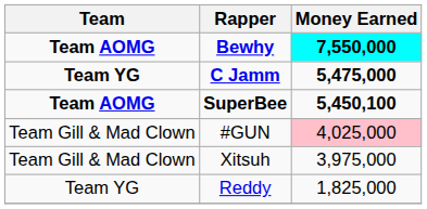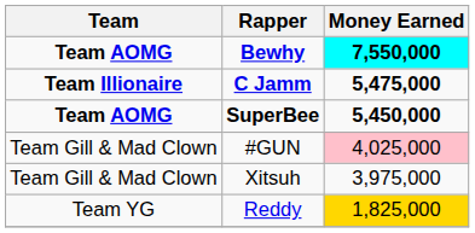 <table class="wikitable" style="text-align:center" border="2">
 <tr>
 <th>Team</th>
 <th>Rapper</th>
 <th>Money Earned </th>
 </tr>
 <tr>
 <td><strong>Team <a href='#'>AOMG</a></strong></td>
 <td><strong><a href='#'>Bewhy</a></strong></td>
 <td style="background:aqua"><strong>7,550,000</strong></td>
 </tr>
 <tr>
-<td><strong>Team YG</strong></td>
+<td><strong>Team <a href='#'>Illionaire</a></strong></td>
 <td><strong><a href='#'>C Jamm</a></strong></td>
 <td><strong>5,475,000</strong></td>
 </tr>
 <tr>
 <td><strong>Team <a href='#'>AOMG</a></strong></td>
 <td><strong>SuperBee</strong></td>
-<td><strong>5,450,100</strong></td>
+<td><strong>5,450,000</strong></td>
 </tr>
 <tr>
 <td>Team Gill & Mad Clown</td>
 <td>#GUN</td>
 <td style="background: pink;">4,025,000</td>
 </tr>
 <tr>
 <td>Team Gill & Mad Clown</td>
 <td>Xitsuh</td>
 <td>3,975,000</td>
 </tr>
 <tr>
 <td>Team YG</td>
 <td><a href='#'>Reddy</a></td>
-<td>1,825,000</td>
+<td style="background: gold;">1,825,000</td>
 </tr>
 <tr>
 </tr>
 </table>
